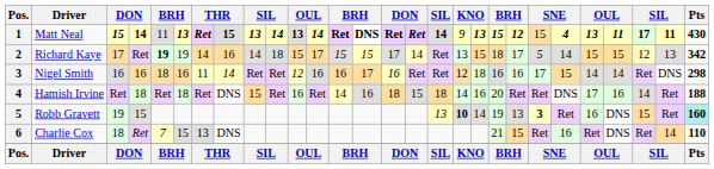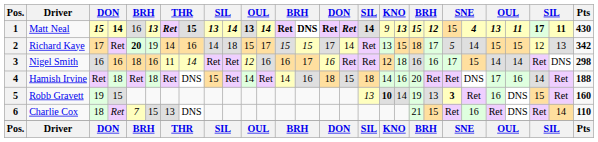 <table class="wikitable" style="font-size: 85%; text-align:center;">
 <tr valign="top">
 <th valign="middle">Pos.</th>
 <th valign="middle">Driver</th>
 <th colspan=2><a href='#'>DON</a></th>
 <th colspan=2><a href='#'>BRH</a></th>
 <th colspan=2><a href='#'>THR</a></th>
 <th colspan=2><a href='#'>SIL</a></th>
 <th colspan=2><a href='#'>OUL</a></th>
 <th colspan=2><a href='#'>BRH</a></th>
 <th colspan=2><a href='#'>DON</a></th>
 <th><a href='#'>SIL</a></th>
 <th colspan=2><a href='#'>KNO</a></th>
 <th colspan=2><a href='#'>BRH</a></th>
 <th colspan=2><a href='#'>SNE</a></th>
 <th colspan=2><a href='#'>OUL</a></th>
 <th colspan=2><a href='#'>SIL</a></th>
 <th valign=middle>Pts</th>
 </tr>
 <tr>
 <th>1</th>
 <td align=left> <a href='#'>Matt Neal</a></td>
 <td style="background:#FFFFBF;"><strong><em>15</em></strong></td>
 <td style="background:#FFFFBF;"><strong>14</strong></td>
-<td style="background:#DFDFDF;">11</td>
+<td style="background:#DFDFDF;">16</td>
 <td style="background:#FFFFBF;"><strong><em>13</em></strong></td>
 <td style="background:#EFCFFF;"><strong><em>Ret</em></strong></td>
 <td style="background:#DFDFDF;"><strong>15</strong></td>
 <td style="background:#FFFFBF;"><strong><em>13</em></strong></td>
 <td style="background:#FFFFBF;"><strong><em>14</em></strong></td>
 <td style="background:#DFDFDF;"><strong>13</strong></td>
 <td style="background:#FFFFBF;"><strong><em>14</em></strong></td>
 <td style="background:#EFCFFF;"><strong>Ret</strong></td>
 <td style="background:#ffffff;"><strong>DNS</strong></td>
 <td style="background:#EFCFFF;"><strong>Ret</strong></td>
 <td style="background:#EFCFFF;"><strong><em>Ret</em></strong></td>
 <td style="background:#DFDFDF;"><strong>14</strong></td>
 <td style="background:#FFFFBF;"><em>9</em></td>
 <td style="background:#FFFFBF;"><strong><em>13</em></strong></td>
 <td style="background:#FFFFBF;"><strong><em>15</em></strong></td>
 <td style="background:#FFFFBF;"><strong><em>12</em></strong></td>
 <td style="background:#FFDF9F;">15</td>
 <td style="background:#FFFFBF;"><strong><em>4</em></strong></td>
 <td style="background:#FFFFBF;"><strong><em>13</em></strong></td>
 <td style="background:#FFFFBF;"><strong><em>11</em></strong></td>
 <td style="background:#DFFFDF;"><strong>17</strong></td>
 <td style="background:#FFFFBF;"><strong>11</strong></td>
 <td align=right><strong>430</strong></td>
 </tr>
 <tr>
 <th>2</th>
 <td align=left> <a href='#'>Richard Kaye</a></td>
 <td style="background:#FFDF9F;">17</td>
 <td style="background:#EFCFFF;">Ret</td>
-<td style="background:#DFFFDF;"><strong>19</strong></td>
+<td style="background:#DFFFDF;"><strong>20</strong></td>
 <td style="background:#DFFFDF;">19</td>
 <td style="background:#FFDF9F;">14</td>
 <td style="background:#FFDF9F;">16</td>
 <td style="background:#DFDFDF;">14</td>
 <td style="background:#DFDFDF;">18</td>
 <td style="background:#FFDF9F;">15</td>
 <td style="background:#FFDF9F;">17</td>
 <td style="background:#DFDFDF;"><em>15</em></td>
 <td style="background:#FFFFBF;"><em>15</em></td>
 <td style="background:#DFDFDF;">17</td>
 <td style="background:#FFFFBF;">14</td>
 <td style="background:#EFCFFF;">Ret</td>
 <td style="background:#DFFFDF;">13</td>
 <td style="background:#FFDF9F;">15</td>
 <td style="background:#FFDF9F;">18</td>
 <td style="background:#DFFFDF;">17</td>
 <td style="background:#DFDFDF;"><em>5</em></td>
 <td style="background:#DFDFDF;">14</td>
 <td style="background:#FFDF9F;">15</td>
 <td style="background:#FFDF9F;">15</td>
 <td style="background:#FFFFBF;">12</td>
 <td style="background:#DFDFDF;">13</td>
 <td align=right><strong>342</strong></td>
 </tr>
 <tr>
 <th>3</th>
 <td align=left> <a href='#'>Nigel Smith</a></td>
 <td style="background:#DFDFDF;">16</td>
 <td style="background:#FFDF9F;">16</td>
 <td style="background:#FFDF9F;">18</td>
 <td style="background:#FFDF9F;">16</td>
 <td style="background:#FFFFBF;">11</td>
 <td style="background:#FFFFBF;"><em>14</em></td>
 <td style="background:#EFCFFF;">Ret</td>
 <td style="background:#EFCFFF;">Ret</td>
 <td style="background:#FFFFBF;"><em>12</em></td>
 <td style="background:#DFDFDF;">16</td>
 <td style="background:#FFDF9F;">16</td>
 <td style="background:#FFDF9F;">17</td>
 <td style="background:#FFFFBF;"><em>16</em></td>
 <td style="background:#EFCFFF;">Ret</td>
 <td style="background:#EFCFFF;">Ret</td>
 <td style="background:#FFDF9F;">12</td>
 <td style="background:#DFFFDF;">18</td>
 <td style="background:#DFDFDF;">16</td>
 <td style="background:#DFFFDF;">16</td>
 <td style="background:#DFFFDF;">17</td>
 <td style="background:#FFDF9F;">15</td>
 <td style="background:#DFDFDF;">14</td>
 <td style="background:#DFDFDF;">14</td>
 <td style="background:#EFCFFF;">Ret</td>
 <td style="background:#ffffff;">DNS</td>
 <td align=right><strong>298</strong></td>
 </tr>
 <tr>
 <th>4</th>
 <td align=left nowrap> <a href='#'>Hamish Irvine</a></td>
 <td style="background:#EFCFFF;">Ret</td>
 <td style="background:#DFFFDF;">18</td>
 <td style="background:#EFCFFF;">Ret</td>
 <td style="background:#DFFFDF;">18</td>
 <td style="background:#EFCFFF;">Ret</td>
 <td style="background:#ffffff;">DNS</td>
 <td style="background:#FFDF9F;">15</td>
 <td style="background:#EFCFFF;">Ret</td>
-<td style="background:#DFFFDF;">16</td>
+<td style="background:#DFFFDF;">14</td>
 <td style="background:#EFCFFF;">Ret</td>
 <td style="background:#FFFFBF;">14</td>
 <td style="background:#DFDFDF;">16</td>
 <td style="background:#FFDF9F;">18</td>
 <td style="background:#DFDFDF;">15</td>
 <td style="background:#FFDF9F;">18</td>
 <td style="background:#DFFFDF;">14</td>
 <td style="background:#DFFFDF;">16</td>
 <td style="background:#DFFFDF;">20</td>
 <td style="background:#EFCFFF;">Ret</td>
 <td style="background:#EFCFFF;">Ret</td>
 <td style="background:#ffffff;">DNS</td>
 <td style="background:#DFFFDF;">17</td>
 <td style="background:#DFFFDF;">16</td>
 <td style="background:#DFDFDF;">14</td>
 <td style="background:#EFCFFF;">Ret</td>
 <td align=right><strong>188</strong></td>
 </tr>
 <tr>
 <th>5</th>
 <td align=left> <a href='#'>Robb Gravett</a></td>
 <td style="background:#DFFFDF;">19</td>
 <td style="background:#DFDFDF;">15</td>
 <td></td>
 <td></td>
 <td></td>
 <td></td>
 <td></td>
 <td></td>
 <td></td>
 <td></td>
 <td></td>
 <td></td>
 <td></td>
 <td></td>
 <td style="background:#FFFFBF;"><em>13</em></td>
 <td style="background:#DFDFDF;"><strong>10</strong></td>
 <td style="background:#DFDFDF;">14</td>
 <td style="background:#DFFFDF;">19</td>
 <td style="background:#DFDFDF;">13</td>
 <td style="background:#FFFFBF;"><strong>3</strong></td>
 <td style="background:#EFCFFF;">Ret</td>
 <td style="background:#DFFFDF;">16</td>
 <td style="background:#ffffff;">DNS</td>
 <td style="background:#FFDF9F;">15</td>
 <td style="background:#EFCFFF;">Ret</td>
-<td align=right style="background: paleturquoise;"><strong>160</strong></td>
+<td align=right><strong>160</strong></td>
 </tr>
 <tr>
 <th>6</th>
 <td align=left> <a href='#'>Charlie Cox</a></td>
 <td style="background:#DFFFDF;">18</td>
 <td style="background:#EFCFFF;"><em>Ret</em></td>
 <td style="background:#FFFFBF;"><em>7</em></td>
 <td style="background:#DFDFDF;">15</td>
 <td style="background:#DFDFDF;">13</td>
 <td style="background:#ffffff;">DNS</td>
 <td></td>
 <td></td>
 <td></td>
 <td></td>
 <td></td>
 <td></td>
 <td></td>
 <td></td>
 <td></td>
 <td></td>
 <td></td>
 <td style="background:#DFFFDF;">21</td>
 <td style="background:#FFDF9F;">15</td>
 <td style="background:#EFCFFF;">Ret</td>
 <td style="background:#DFFFDF;">16</td>
 <td style="background:#EFCFFF;">Ret</td>
 <td style="background:#ffffff;">DNS</td>
 <td style="background:#EFCFFF;">Ret</td>
 <td style="background:#FFDF9F;">14</td>
 <td align=right><strong>110</strong></td>
 </tr>
 <tr>
 </tr>
 <tr valign="top">
 <th valign="middle">Pos.</th>
 <th valign="middle">Driver</th>
 <th colspan=2><a href='#'>DON</a></th>
 <th colspan=2><a href='#'>BRH</a></th>
 <th colspan=2><a href='#'>THR</a></th>
 <th colspan=2><a href='#'>SIL</a></th>
 <th colspan=2><a href='#'>OUL</a></th>
 <th colspan=2><a href='#'>BRH</a></th>
 <th colspan=2><a href='#'>DON</a></th>
 <th><a href='#'>SIL</a></th>
 <th colspan=2><a href='#'>KNO</a></th>
 <th colspan=2><a href='#'>BRH</a></th>
 <th colspan=2><a href='#'>SNE</a></th>
 <th colspan=2><a href='#'>OUL</a></th>
 <th colspan=2><a href='#'>SIL</a></th>
 <th valign=middle>Pts</th>
 </tr>
 </table>
